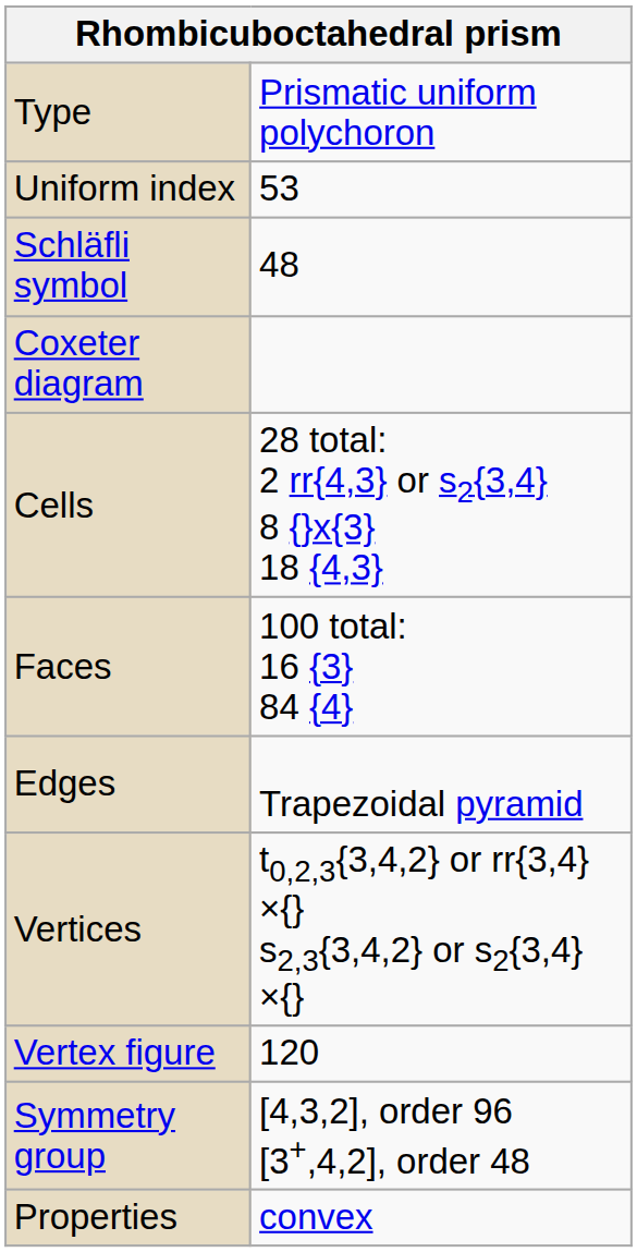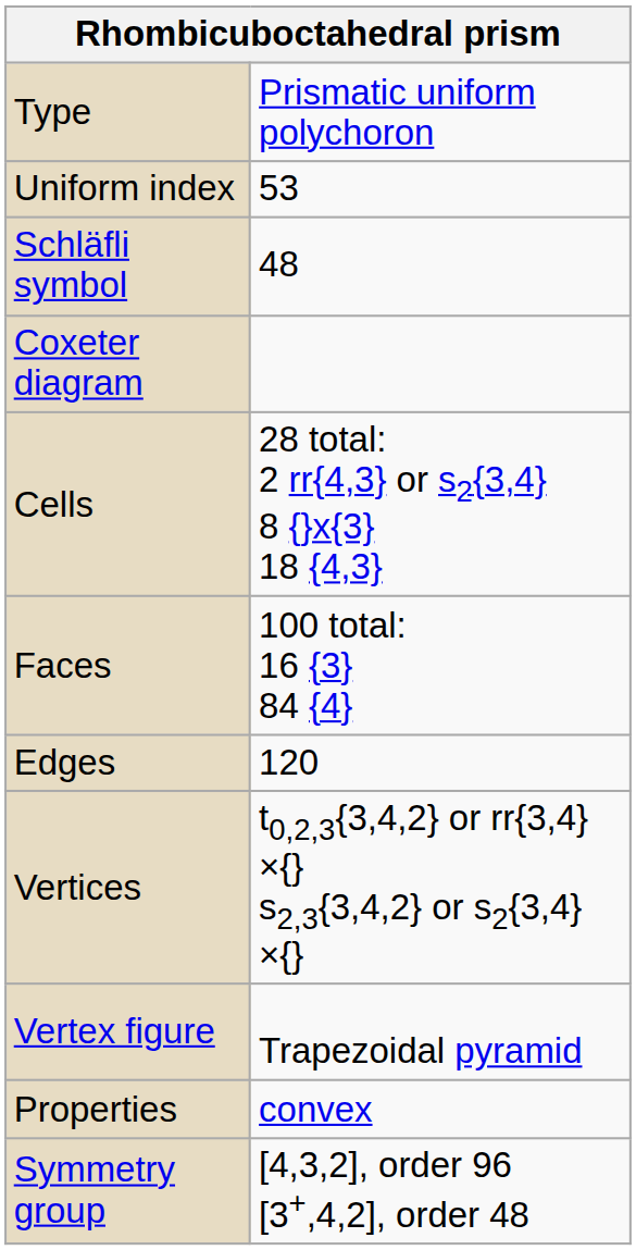 <table class="wikitable" align="right" style="margin-left:10px" width="280">
 <tr>
 <th bgcolor=#e7dcc3 colspan=2>Rhombicuboctahedral prism</th>
 </tr>
 <tr>
 <td bgcolor=#e7dcc3>Type</td>
 <td><a href='#'>Prismatic uniform polychoron</a></td>
 </tr>
 <tr>
 <td bgcolor=#e7dcc3>Uniform index</td>
 <td>53</td>
 </tr>
 <tr>
 <td bgcolor=#e7dcc3><a href='#'>Schläfli symbol</a></td>
 <td>48</td>
 </tr>
 <tr>
 <td bgcolor=#e7dcc3><a href='#'>Coxeter diagram</a></td>
 <td><br></td>
 </tr>
 <tr>
 <td bgcolor=#e7dcc3>Cells</td>
 <td>28 total:<br>2 <a href='#'>rr{4,3}</a> or <a href='#'>s<sub>2</sub>{3,4}</a><br>8 <a href='#'>{}x{3}</a><br>18 <a href='#'>{4,3}</a></td>
 </tr>
 <tr>
 <td bgcolor=#e7dcc3>Faces</td>
 <td>100 total:<br>16 <a href='#'>{3}</a><br>84 <a href='#'>{4}</a></td>
 </tr>
 <tr>
 <td bgcolor=#e7dcc3>Edges</td>
-<td><br>Trapezoidal <a href='#'>pyramid</a></td>
+<td>120</td>
 </tr>
 <tr>
 <td bgcolor=#e7dcc3>Vertices</td>
 <td>t<sub>0,2,3</sub>{3,4,2} or rr{3,4}×{}<br>s<sub>2,3</sub>{3,4,2} or s<sub>2</sub>{3,4}×{}</td>
 </tr>
 <tr>
 <td bgcolor=#e7dcc3><a href='#'>Vertex figure</a></td>
-<td>120</td>
+<td><br>Trapezoidal <a href='#'>pyramid</a></td>
+</tr>
+<tr>
+<td bgcolor=#e7dcc3>Properties</td>
+<td><a href='#'>convex</a></td>
 </tr>
 <tr>
 <td bgcolor=#e7dcc3><a href='#'>Symmetry group</a></td>
 <td>[4,3,2], order 96<br>[3<sup>+</sup>,4,2], order 48</td>
 </tr>
-<tr>
-<td bgcolor=#e7dcc3>Properties</td>
-<td><a href='#'>convex</a></td>
-</tr>
 </table>
